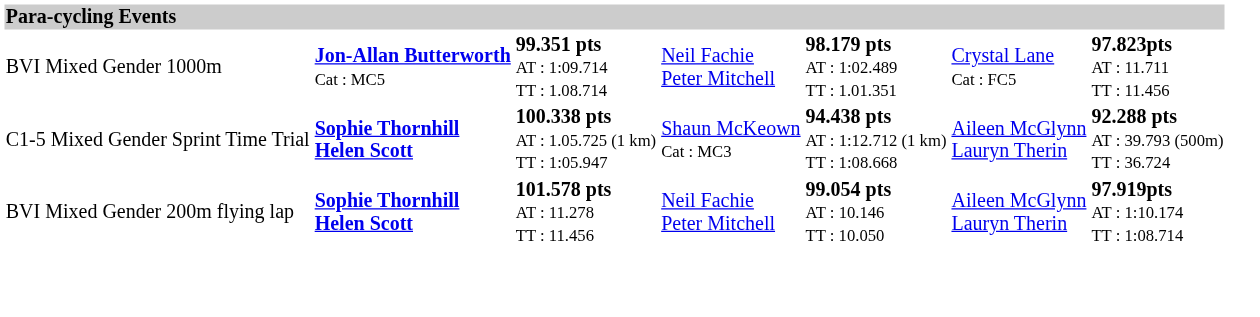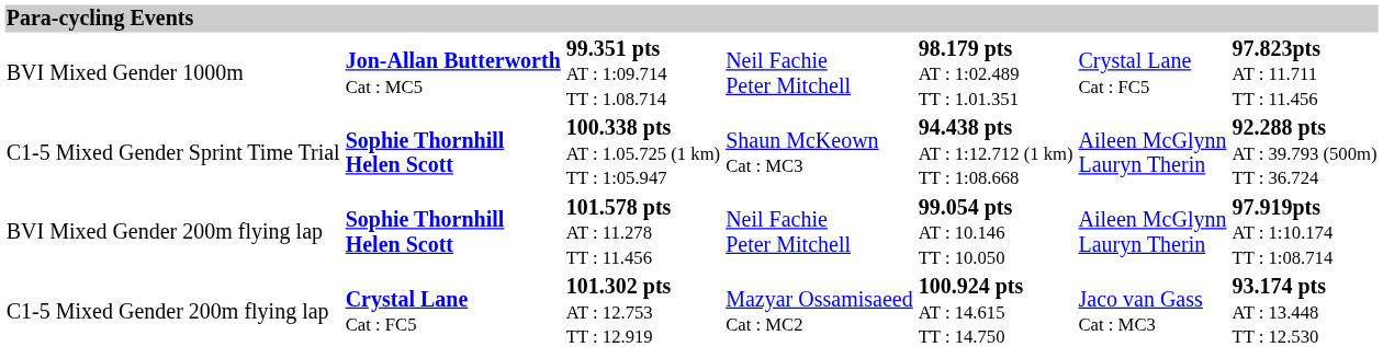 <table>
 <tr bgcolor="#cccccc">
 <td colspan=7><strong>Para-cycling Events</strong></td>
 </tr>
 <tr>
 <td>BVI Mixed Gender 1000m</td>
 <td><strong><a href='#'>Jon-Allan Butterworth</a></strong><br><small>Cat : MC5</small></td>
 <td><strong>99.351 pts</strong><br><small> AT : 1:09.714<br>TT : 1.08.714</small></td>
 <td><a href='#'>Neil Fachie</a><br><a href='#'>Peter Mitchell</a></td>
 <td><strong>98.179 pts</strong><br><small> AT : 1:02.489<br>TT : 1.01.351</small></td>
 <td><a href='#'>Crystal Lane</a><br><small>Cat : FC5</small></td>
 <td><strong>97.823pts</strong><br><small> AT : 11.711<br>TT : 11.456</small></td>
 </tr>
 <tr>
 <td>C1-5 Mixed Gender Sprint Time Trial</td>
 <td><strong><a href='#'>Sophie Thornhill</a><br><a href='#'>Helen Scott</a></strong></td>
 <td><strong>100.338 pts</strong><br><small>AT : 1.05.725 (1 km)<br>TT : 1:05.947</small></td>
 <td><a href='#'>Shaun McKeown</a><br><small>Cat : MC3</small></td>
 <td><strong>94.438 pts</strong><br><small>AT : 1:12.712 (1 km)<br>TT : 1:08.668</small></td>
 <td><a href='#'>Aileen McGlynn</a><br><a href='#'>Lauryn Therin</a></td>
 <td><strong>92.288 pts</strong><br><small>AT : 39.793 (500m)<br>TT : 36.724</small></td>
 </tr>
 <tr>
 <td>BVI Mixed Gender 200m flying lap</td>
 <td><strong><a href='#'>Sophie Thornhill</a><br><a href='#'>Helen Scott</a></strong></td>
 <td><strong>101.578 pts</strong><br><small>AT : 11.278 <br>TT : 11.456</small></td>
 <td><a href='#'>Neil Fachie</a><br><a href='#'>Peter Mitchell</a></td>
 <td><strong>99.054 pts</strong><br><small>AT : 10.146<br>TT : 10.050</small></td>
 <td><a href='#'>Aileen McGlynn</a><br><a href='#'>Lauryn Therin</a></td>
 <td><strong>97.919pts</strong><br><small> AT : 1:10.174<br>TT : 1:08.714</small></td>
 </tr>
+<tr>
+<td>C1-5 Mixed Gender 200m flying lap</td>
+<td><strong><a href='#'>Crystal Lane</a></strong><br><small>Cat : FC5</small></td>
+<td><strong>101.302 pts</strong><br><small>AT : 12.753<br>TT : 12.919</small></td>
+<td><a href='#'>Mazyar Ossamisaeed</a><br><small>Cat : MC2</small></td>
+<td><strong>100.924 pts</strong><br><small>AT : 14.615<br>TT : 14.750</small></td>
+<td><a href='#'>Jaco van Gass</a><br><small>Cat : MC3</small></td>
+<td><strong>93.174 pts</strong><br><small>AT : 13.448<br>TT : 12.530</small></td>
+</tr>
 </table>
